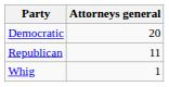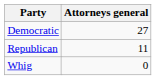 <table class=wikitable style="float:right;margin:0 0 0.5em 1em;">
 <tr>
 <th colspan=2>Party</th>
 <th>Attorneys general</th>
 </tr>
 <tr>
 <td colspan=2><a href='#'>Democratic</a></td>
-<td align=right>20</td>
+<td align=right>27</td>
 </tr>
 <tr>
 <td colspan=2><a href='#'>Republican</a></td>
 <td align=right>11</td>
 </tr>
 <tr>
 <td colspan=2><a href='#'>Whig</a></td>
-<td align=right>1</td>
+<td align=right>0</td>
 </tr>
 </table>
